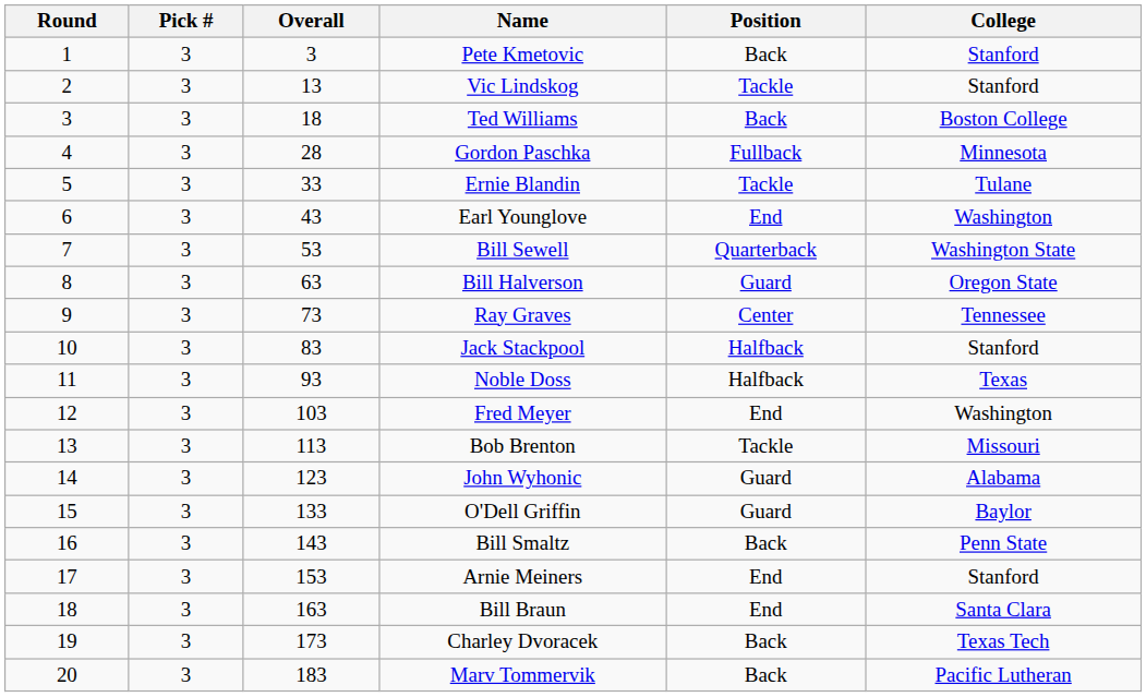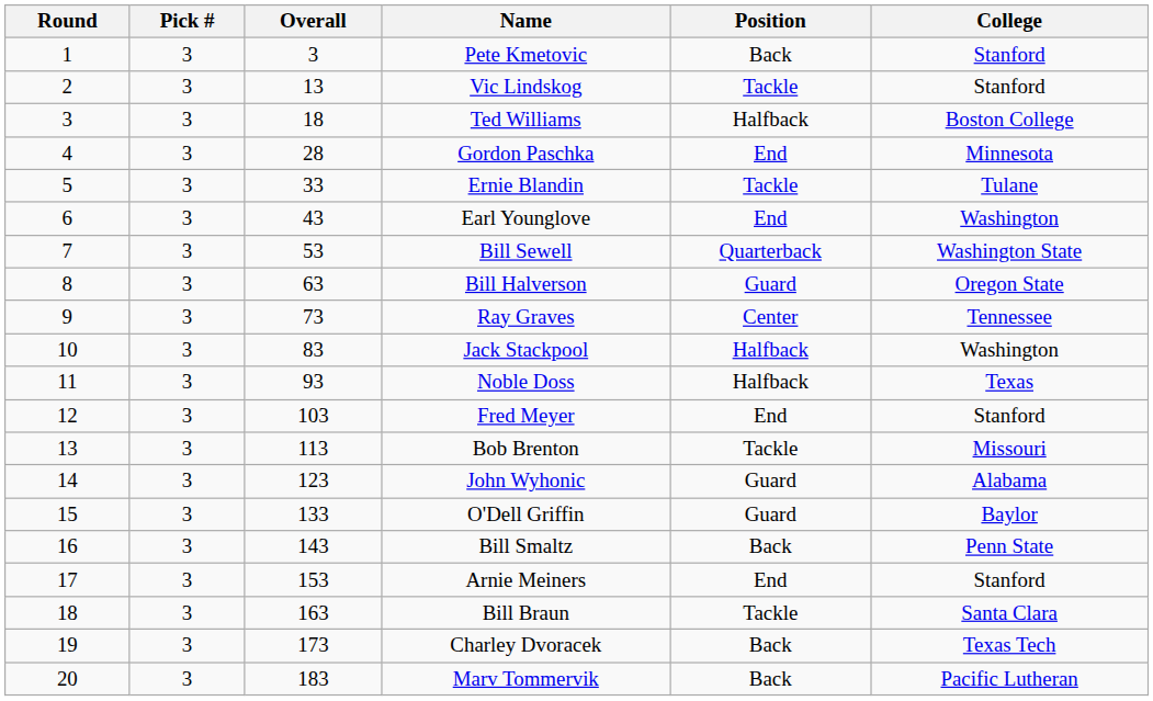 <table class="wikitable sortable sortable" style="width: 100%; text-align:center">
 <tr>
 <th>Round</th>
 <th>Pick #</th>
 <th>Overall</th>
 <th>Name</th>
 <th>Position</th>
 <th>College</th>
 </tr>
 <tr>
 <td>1</td>
 <td>3</td>
 <td>3</td>
 <td><a href='#'>Pete Kmetovic</a></td>
 <td>Back</td>
 <td><a href='#'>Stanford</a></td>
 </tr>
 <tr>
 <td>2</td>
 <td>3</td>
 <td>13</td>
 <td><a href='#'>Vic Lindskog</a></td>
 <td><a href='#'>Tackle</a></td>
 <td>Stanford</td>
 </tr>
 <tr>
 <td>3</td>
 <td>3</td>
 <td>18</td>
 <td><a href='#'>Ted Williams</a></td>
-<td><a href='#'>Back</a></td>
+<td>Halfback</td>
 <td><a href='#'>Boston College</a></td>
 </tr>
 <tr>
 <td>4</td>
 <td>3</td>
 <td>28</td>
 <td><a href='#'>Gordon Paschka</a></td>
-<td><a href='#'>Fullback</a></td>
+<td><a href='#'>End</a></td>
 <td><a href='#'>Minnesota</a></td>
 </tr>
 <tr>
 <td>5</td>
 <td>3</td>
 <td>33</td>
 <td><a href='#'>Ernie Blandin</a></td>
 <td><a href='#'>Tackle</a></td>
 <td><a href='#'>Tulane</a></td>
 </tr>
 <tr>
 <td>6</td>
 <td>3</td>
 <td>43</td>
 <td>Earl Younglove</td>
 <td><a href='#'>End</a></td>
 <td><a href='#'>Washington</a></td>
 </tr>
 <tr>
 <td>7</td>
 <td>3</td>
 <td>53</td>
 <td><a href='#'>Bill Sewell</a></td>
 <td><a href='#'>Quarterback</a></td>
 <td><a href='#'>Washington State</a></td>
 </tr>
 <tr>
 <td>8</td>
 <td>3</td>
 <td>63</td>
 <td><a href='#'>Bill Halverson</a></td>
 <td><a href='#'>Guard</a></td>
 <td><a href='#'>Oregon State</a></td>
 </tr>
 <tr>
 <td>9</td>
 <td>3</td>
 <td>73</td>
 <td><a href='#'>Ray Graves</a></td>
 <td><a href='#'>Center</a></td>
 <td><a href='#'>Tennessee</a></td>
 </tr>
 <tr>
 <td>10</td>
 <td>3</td>
 <td>83</td>
 <td><a href='#'>Jack Stackpool</a></td>
 <td><a href='#'>Halfback</a></td>
-<td>Stanford</td>
+<td>Washington</td>
 </tr>
 <tr>
 <td>11</td>
 <td>3</td>
 <td>93</td>
 <td><a href='#'>Noble Doss</a></td>
 <td>Halfback</td>
 <td><a href='#'>Texas</a></td>
 </tr>
 <tr>
 <td>12</td>
 <td>3</td>
 <td>103</td>
 <td><a href='#'>Fred Meyer</a></td>
 <td>End</td>
-<td>Washington</td>
+<td>Stanford</td>
 </tr>
 <tr>
 <td>13</td>
 <td>3</td>
 <td>113</td>
 <td>Bob Brenton</td>
 <td>Tackle</td>
 <td><a href='#'>Missouri</a></td>
 </tr>
 <tr>
 <td>14</td>
 <td>3</td>
 <td>123</td>
 <td><a href='#'>John Wyhonic</a></td>
 <td>Guard</td>
 <td><a href='#'>Alabama</a></td>
 </tr>
 <tr>
 <td>15</td>
 <td>3</td>
 <td>133</td>
 <td>O'Dell Griffin</td>
 <td>Guard</td>
 <td><a href='#'>Baylor</a></td>
 </tr>
 <tr>
 <td>16</td>
 <td>3</td>
 <td>143</td>
 <td>Bill Smaltz</td>
 <td>Back</td>
 <td><a href='#'>Penn State</a></td>
 </tr>
 <tr>
 <td>17</td>
 <td>3</td>
 <td>153</td>
 <td>Arnie Meiners</td>
 <td>End</td>
 <td>Stanford</td>
 </tr>
 <tr>
 <td>18</td>
 <td>3</td>
 <td>163</td>
 <td>Bill Braun</td>
-<td>End</td>
+<td>Tackle</td>
 <td><a href='#'>Santa Clara</a></td>
 </tr>
 <tr>
 <td>19</td>
 <td>3</td>
 <td>173</td>
 <td>Charley Dvoracek</td>
 <td>Back</td>
 <td><a href='#'>Texas Tech</a></td>
 </tr>
 <tr>
 <td>20</td>
 <td>3</td>
 <td>183</td>
 <td><a href='#'>Marv Tommervik</a></td>
 <td>Back</td>
 <td><a href='#'>Pacific Lutheran</a></td>
 </tr>
 </table>
